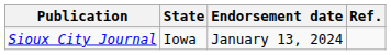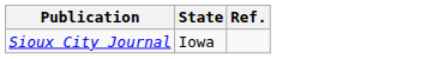 <table class="wikitable sortable">
 <tr>
 <th>Publication</th>
 <th>State</th>
-<th>Endorsement date</th>
 <th>Ref.</th>
 </tr>
 <tr>
 <td data-sort-value=Sioux City Journal><em><a href='#'>Sioux City Journal</a></em></td>
 <td>Iowa</td>
-<td>January 13, 2024</td>
 <td></td>
 </tr>
 </table>
